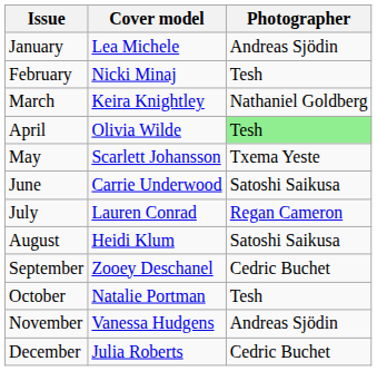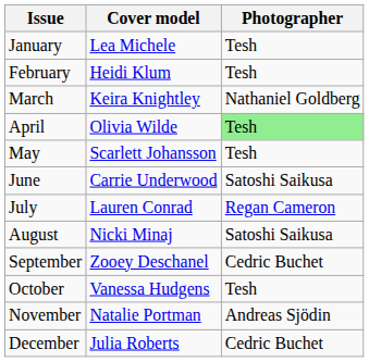 <table class="sortable wikitable">
 <tr>
 <th>Issue</th>
 <th>Cover model</th>
 <th>Photographer</th>
 </tr>
 <tr>
 <td>January</td>
 <td><a href='#'>Lea Michele</a></td>
-<td>Andreas Sjödin</td>
+<td>Tesh</td>
 </tr>
 <tr>
 <td>February</td>
-<td><a href='#'>Nicki Minaj</a></td>
+<td><a href='#'>Heidi Klum</a></td>
 <td>Tesh</td>
 </tr>
 <tr>
 <td>March</td>
 <td><a href='#'>Keira Knightley</a></td>
 <td>Nathaniel Goldberg</td>
 </tr>
 <tr>
 <td>April</td>
 <td><a href='#'>Olivia Wilde</a></td>
 <td style="background: lightgreen;">Tesh</td>
 </tr>
 <tr>
 <td>May</td>
 <td><a href='#'>Scarlett Johansson</a></td>
-<td>Txema Yeste</td>
+<td>Tesh</td>
 </tr>
 <tr>
 <td>June</td>
 <td><a href='#'>Carrie Underwood</a></td>
 <td>Satoshi Saikusa</td>
 </tr>
 <tr>
 <td>July</td>
 <td><a href='#'>Lauren Conrad</a></td>
 <td><a href='#'>Regan Cameron</a></td>
 </tr>
 <tr>
 <td>August</td>
-<td><a href='#'>Heidi Klum</a></td>
+<td><a href='#'>Nicki Minaj</a></td>
 <td>Satoshi Saikusa</td>
 </tr>
 <tr>
 <td>September</td>
 <td><a href='#'>Zooey Deschanel</a></td>
 <td>Cedric Buchet</td>
 </tr>
 <tr>
 <td>October</td>
-<td><a href='#'>Natalie Portman</a></td>
+<td><a href='#'>Vanessa Hudgens</a></td>
 <td>Tesh</td>
 </tr>
 <tr>
 <td>November</td>
-<td><a href='#'>Vanessa Hudgens</a></td>
+<td><a href='#'>Natalie Portman</a></td>
 <td>Andreas Sjödin</td>
 </tr>
 <tr>
 <td>December</td>
 <td><a href='#'>Julia Roberts</a></td>
 <td>Cedric Buchet</td>
 </tr>
 </table>
